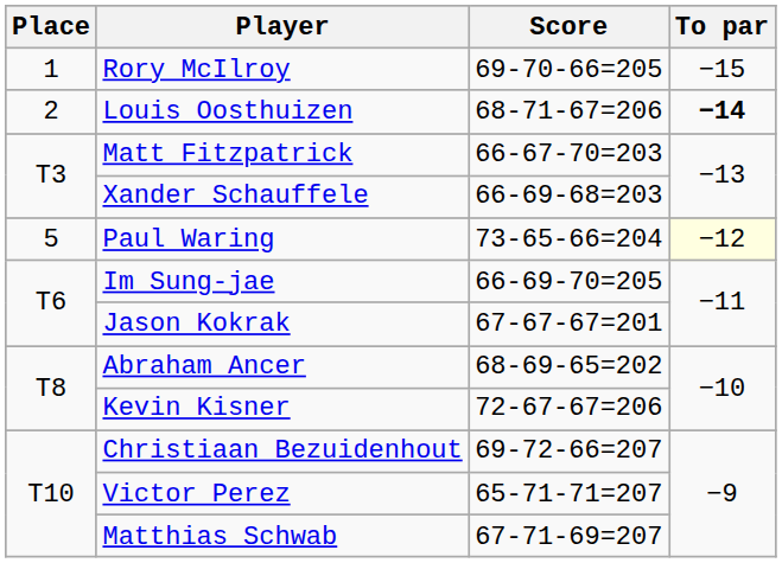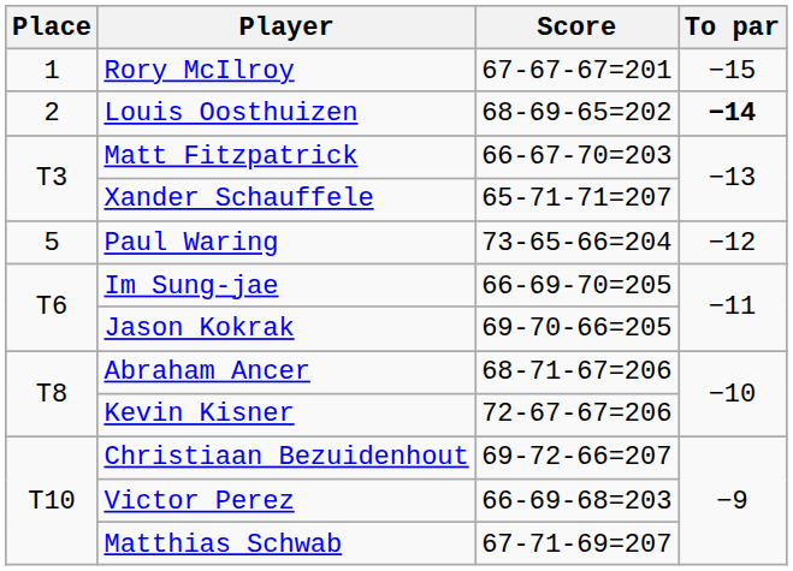 <table class="wikitable">
 <tr>
 <th>Place</th>
 <th>Player</th>
 <th>Score</th>
 <th>To par</th>
 </tr>
 <tr>
 <td align=center>1</td>
 <td> <a href='#'>Rory McIlroy</a></td>
-<td>69-70-66=205</td>
+<td>67-67-67=201</td>
 <td align=center>−15</td>
 </tr>
 <tr>
 <td align=center>2</td>
 <td> <a href='#'>Louis Oosthuizen</a></td>
-<td>68-71-67=206</td>
+<td>68-69-65=202</td>
 <td align=center><strong>−14</strong></td>
 </tr>
 <tr>
 <td rowspan=2 align=center>T3</td>
 <td> <a href='#'>Matt Fitzpatrick</a></td>
 <td>66-67-70=203</td>
 <td rowspan=2 align=center>−13</td>
 </tr>
 <tr>
 <td> <a href='#'>Xander Schauffele</a></td>
-<td>66-69-68=203</td>
+<td>65-71-71=207</td>
 </tr>
 <tr>
 <td align=center>5</td>
 <td> <a href='#'>Paul Waring</a></td>
 <td>73-65-66=204</td>
-<td align=center style="background: lightyellow;">−12</td>
+<td align=center>−12</td>
 </tr>
 <tr>
 <td rowspan=2 align=center>T6</td>
 <td> <a href='#'>Im Sung-jae</a></td>
 <td>66-69-70=205</td>
 <td rowspan=2 align=center>−11</td>
 </tr>
 <tr>
 <td> <a href='#'>Jason Kokrak</a></td>
-<td>67-67-67=201</td>
+<td>69-70-66=205</td>
 </tr>
 <tr>
 <td rowspan=2 align=center>T8</td>
 <td> <a href='#'>Abraham Ancer</a></td>
-<td>68-69-65=202</td>
+<td>68-71-67=206</td>
 <td rowspan=2 align=center>−10</td>
 </tr>
 <tr>
 <td> <a href='#'>Kevin Kisner</a></td>
 <td>72-67-67=206</td>
 </tr>
 <tr>
 <td rowspan=3 align=center>T10</td>
 <td> <a href='#'>Christiaan Bezuidenhout</a></td>
 <td>69-72-66=207</td>
 <td rowspan=3 align=center>−9</td>
 </tr>
 <tr>
 <td> <a href='#'>Victor Perez</a></td>
-<td>65-71-71=207</td>
+<td>66-69-68=203</td>
 </tr>
 <tr>
 <td> <a href='#'>Matthias Schwab</a></td>
 <td>67-71-69=207</td>
 </tr>
 </table>
